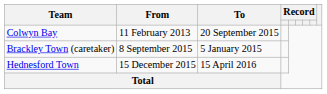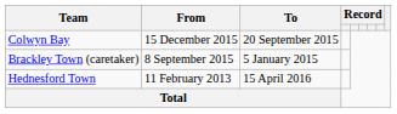 <table class=wikitable style=text-align:center>
 <tr>
 <th rowspan=2>Team</th>
 <th rowspan=2>From</th>
 <th rowspan=2>To</th>
 <th colspan=5>Record</th>
 <th rowspan=2></th>
 </tr>
 <tr>
 <th></th>
 <th></th>
 <th></th>
 <th></th>
 <th></th>
 </tr>
 <tr>
 <td align=left><a href='#'>Colwyn Bay</a></td>
-<td align=left>11 February 2013</td>
+<td align=left>15 December 2015</td>
 <td align=left>20 September 2015<br></td>
 <td></td>
 </tr>
 <tr>
 <td align=left><a href='#'>Brackley Town</a> (caretaker)</td>
 <td align=left>8 September 2015</td>
 <td align=left>5 January 2015<br></td>
 <td></td>
 </tr>
 <tr>
 <td align=left><a href='#'>Hednesford Town</a></td>
-<td align=left>15 December 2015</td>
+<td align=left>11 February 2013</td>
 <td align=left>15 April 2016<br></td>
 <td></td>
 </tr>
 <tr>
 <th colspan=3>Total<br></th>
 </tr>
 </table>
